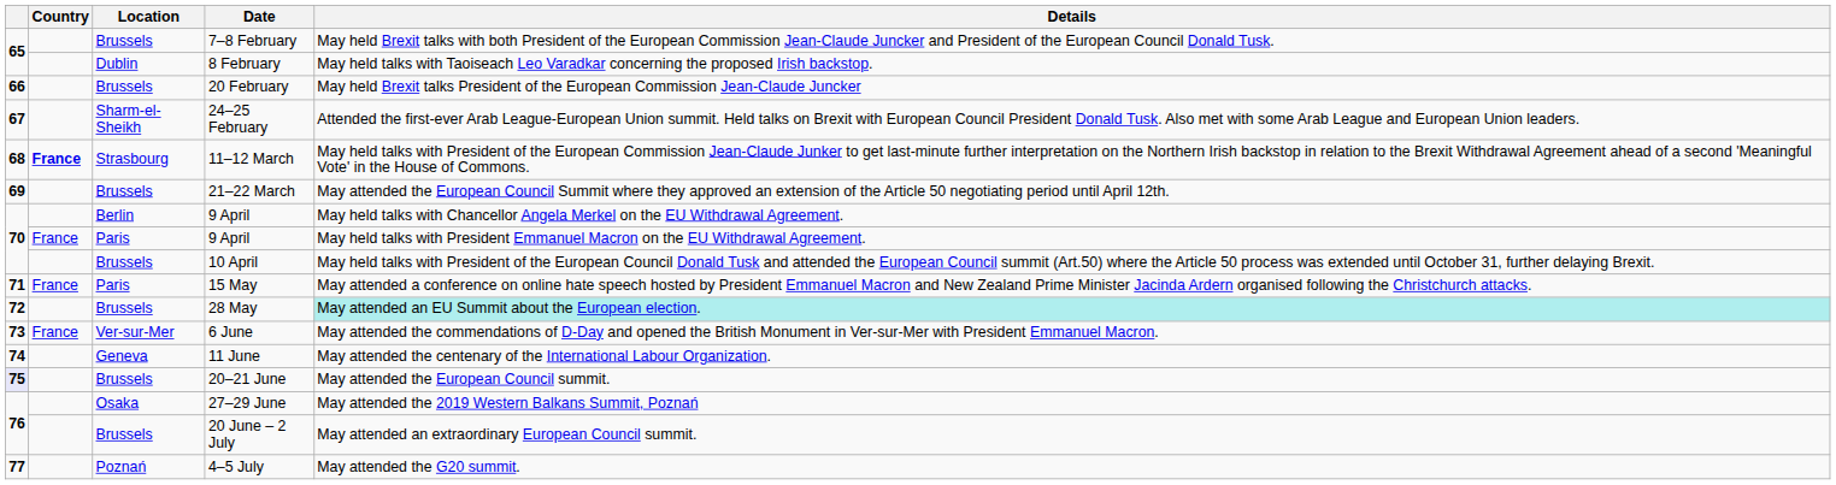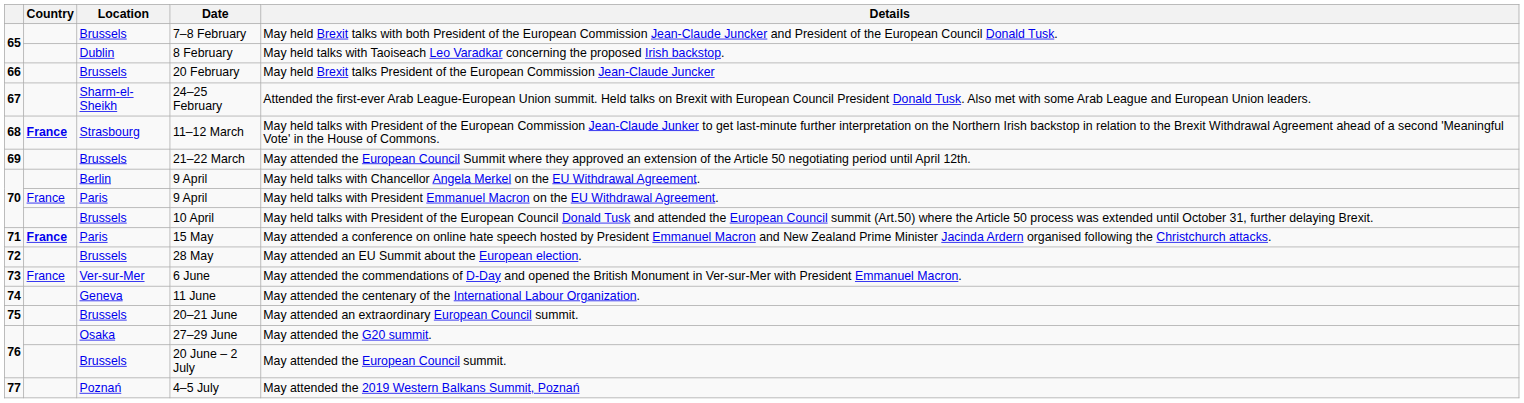 <table class="wikitable sortable">
 <tr>
 <th></th>
 <th>Country</th>
 <th>Location</th>
 <th>Date</th>
 <th>Details</th>
 </tr>
 <tr>
 <td rowspan=2><strong>65</strong></td>
 <td></td>
 <td><a href='#'>Brussels</a></td>
 <td>7–8 February</td>
 <td>May held <a href='#'>Brexit</a> talks with both President of the European Commission <a href='#'>Jean-Claude Juncker</a> and President of the European Council <a href='#'>Donald Tusk</a>.</td>
 </tr>
 <tr>
 <td></td>
 <td><a href='#'>Dublin</a></td>
 <td>8 February</td>
 <td>May held talks with Taoiseach <a href='#'>Leo Varadkar</a> concerning the proposed <a href='#'>Irish backstop</a>.</td>
 </tr>
 <tr>
 <td><strong>66</strong></td>
 <td></td>
 <td><a href='#'>Brussels</a></td>
 <td>20 February</td>
 <td>May held <a href='#'>Brexit</a> talks President of the European Commission <a href='#'>Jean-Claude Juncker</a></td>
 </tr>
 <tr>
 <td><strong>67</strong></td>
 <td></td>
 <td><a href='#'>Sharm-el-Sheikh</a></td>
 <td>24–25 February</td>
 <td>Attended the first-ever Arab League-European Union summit. Held talks on Brexit with European Council President <a href='#'>Donald Tusk</a>. Also met with some Arab League and European Union leaders.</td>
 </tr>
 <tr>
 <td><strong>68</strong></td>
 <td><strong> <a href='#'>France</a></strong></td>
 <td><a href='#'>Strasbourg</a></td>
 <td>11–12 March</td>
 <td>May held talks with President of the European Commission <a href='#'>Jean-Claude Junker</a> to get last-minute further interpretation on the Northern Irish backstop in relation to the Brexit Withdrawal Agreement ahead of a second 'Meaningful Vote' in the House of Commons.</td>
 </tr>
 <tr>
 <td><strong>69</strong></td>
 <td></td>
 <td><a href='#'>Brussels</a></td>
 <td>21–22 March</td>
 <td>May attended the <a href='#'>European Council</a> Summit where they approved an extension of the Article 50 negotiating period until April 12th.</td>
 </tr>
 <tr>
 <td rowspan=3><strong>70</strong></td>
 <td></td>
 <td><a href='#'>Berlin</a></td>
 <td>9 April</td>
 <td>May held talks with Chancellor <a href='#'>Angela Merkel</a> on the <a href='#'>EU Withdrawal Agreement</a>.</td>
 </tr>
 <tr>
 <td> <a href='#'>France</a></td>
 <td><a href='#'>Paris</a></td>
 <td>9 April</td>
 <td>May held talks with President <a href='#'>Emmanuel Macron</a> on the <a href='#'>EU Withdrawal Agreement</a>.</td>
 </tr>
 <tr>
 <td></td>
 <td><a href='#'>Brussels</a></td>
 <td>10 April</td>
 <td>May held talks with President of the European Council <a href='#'>Donald Tusk</a> and attended the <a href='#'>European Council</a> summit (Art.50) where the Article 50 process was extended until October 31, further delaying Brexit.</td>
 </tr>
 <tr>
 <td><strong>71</strong></td>
-<td> <a href='#'>France</a></td>
+<td><strong> <a href='#'>France</a></strong></td>
 <td><a href='#'>Paris</a></td>
 <td>15 May</td>
 <td>May attended a conference on online hate speech hosted by President <a href='#'>Emmanuel Macron</a> and New Zealand Prime Minister <a href='#'>Jacinda Ardern</a> organised following the <a href='#'>Christchurch attacks</a>.</td>
 </tr>
 <tr>
 <td><strong>72</strong></td>
 <td></td>
 <td><a href='#'>Brussels</a></td>
 <td>28 May</td>
-<td style="background: paleturquoise;">May attended an EU Summit about the <a href='#'>European election</a>.</td>
+<td>May attended an EU Summit about the <a href='#'>European election</a>.</td>
 </tr>
 <tr>
 <td><strong>73</strong></td>
 <td> <a href='#'>France</a></td>
 <td><a href='#'>Ver-sur-Mer</a></td>
 <td>6 June</td>
 <td>May attended the commendations of <a href='#'>D-Day</a> and opened the British Monument in Ver-sur-Mer with President <a href='#'>Emmanuel Macron</a>.</td>
 </tr>
 <tr>
 <td><strong>74</strong></td>
 <td></td>
 <td><a href='#'>Geneva</a></td>
 <td>11 June</td>
 <td>May attended the centenary of the <a href='#'>International Labour Organization</a>.</td>
 </tr>
 <tr>
-<td style="background: lavender;"><strong>75</strong></td>
+<td><strong>75</strong></td>
 <td></td>
 <td><a href='#'>Brussels</a></td>
 <td>20–21 June</td>
-<td>May attended the <a href='#'>European Council</a> summit.</td>
+<td>May attended an extraordinary <a href='#'>European Council</a> summit.</td>
 </tr>
 <tr>
 <td rowspan=2><strong>76</strong></td>
 <td></td>
 <td><a href='#'>Osaka</a></td>
 <td>27–29 June</td>
-<td>May attended the <a href='#'>2019 Western Balkans Summit, Poznań</a></td>
+<td>May attended the <a href='#'>G20 summit</a>.</td>
 </tr>
 <tr>
 <td></td>
 <td><a href='#'>Brussels</a></td>
 <td>20 June – 2 July</td>
-<td>May attended an extraordinary <a href='#'>European Council</a> summit.</td>
+<td>May attended the <a href='#'>European Council</a> summit.</td>
 </tr>
 <tr>
 <td rowspan=2><strong>77</strong></td>
 <td></td>
 <td><a href='#'>Poznań</a></td>
 <td>4–5 July</td>
-<td>May attended the <a href='#'>G20 summit</a>.</td>
+<td>May attended the <a href='#'>2019 Western Balkans Summit, Poznań</a></td>
 </tr>
 </table>
